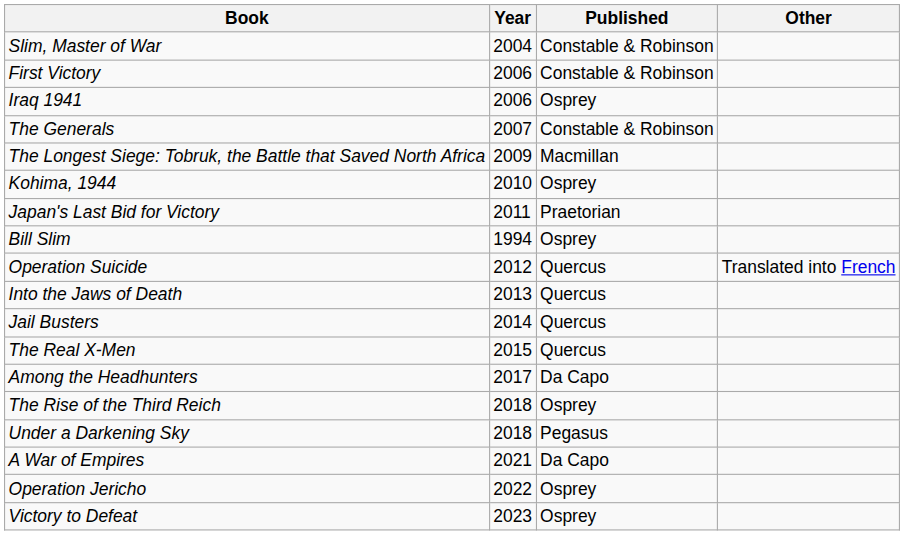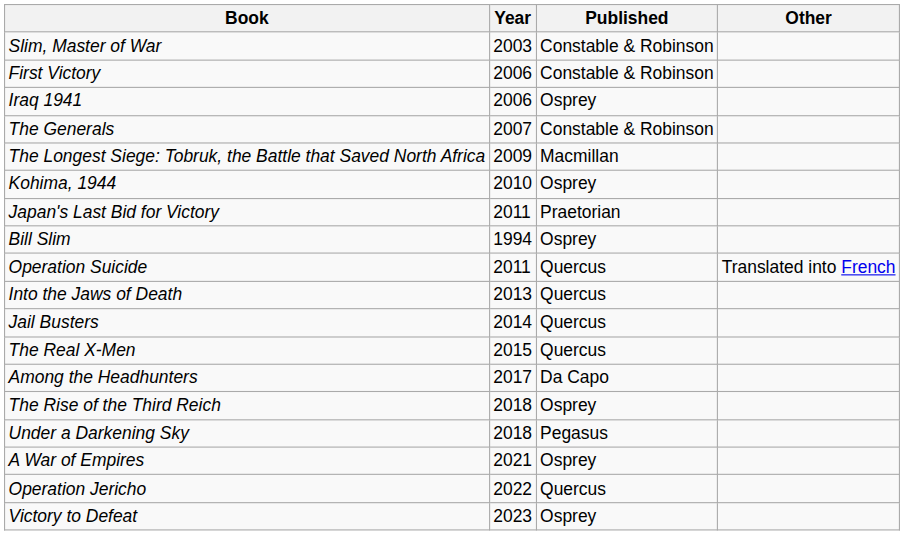 <table class="wikitable">
 <tr>
 <th>Book</th>
 <th>Year</th>
 <th>Published</th>
 <th>Other</th>
 </tr>
 <tr>
 <td><em>Slim, Master of War</em></td>
-<td>2004</td>
+<td>2003</td>
 <td>Constable & Robinson</td>
 <td></td>
 </tr>
 <tr>
 <td><em>First Victory</em></td>
 <td>2006</td>
 <td>Constable & Robinson</td>
 <td></td>
 </tr>
 <tr>
 <td><em>Iraq 1941</em></td>
 <td>2006</td>
 <td>Osprey</td>
 <td></td>
 </tr>
 <tr>
 <td><em>The Generals</em></td>
 <td>2007</td>
 <td>Constable & Robinson</td>
 <td></td>
 </tr>
 <tr>
 <td><em>The Longest Siege: Tobruk, the Battle that Saved North Africa</em></td>
 <td>2009</td>
 <td>Macmillan</td>
 <td></td>
 </tr>
 <tr>
 <td><em>Kohima, 1944</em></td>
 <td>2010</td>
 <td>Osprey</td>
 <td></td>
 </tr>
 <tr>
 <td><em>Japan's Last Bid for Victory</em></td>
 <td>2011</td>
 <td>Praetorian</td>
 <td></td>
 </tr>
 <tr>
 <td><em>Bill Slim</em></td>
 <td>1994</td>
 <td>Osprey</td>
 <td></td>
 </tr>
 <tr>
 <td><em>Operation Suicide</em></td>
-<td>2012</td>
+<td>2011</td>
 <td>Quercus</td>
 <td>  Translated into <a href='#'>French</a></td>
 </tr>
 <tr>
 <td><em>Into the Jaws of Death</em></td>
 <td>2013</td>
 <td>Quercus</td>
 <td></td>
 </tr>
 <tr>
 <td><em>Jail Busters</em></td>
 <td>2014</td>
 <td>Quercus</td>
 <td></td>
 </tr>
 <tr>
 <td><em>The Real X-Men</em></td>
 <td>2015</td>
 <td>Quercus</td>
 <td></td>
 </tr>
 <tr>
 <td><em>Among the Headhunters</em></td>
 <td>2017</td>
 <td>Da Capo</td>
 <td></td>
 </tr>
 <tr>
 <td><em>The Rise of the Third Reich</em></td>
 <td>2018</td>
 <td>Osprey</td>
 <td></td>
 </tr>
 <tr>
 <td><em>Under a Darkening Sky</em></td>
 <td>2018</td>
 <td>Pegasus</td>
 <td></td>
 </tr>
 <tr>
 <td><em>A War of Empires</em></td>
 <td>2021</td>
-<td>Da Capo</td>
+<td>Osprey</td>
 <td></td>
 </tr>
 <tr>
 <td><em>Operation Jericho</em></td>
 <td>2022</td>
-<td>Osprey</td>
+<td>Quercus</td>
 <td></td>
 </tr>
 <tr>
 <td><em>Victory to Defeat</em></td>
 <td>2023</td>
 <td>Osprey</td>
 <td></td>
 </tr>
 </table>
